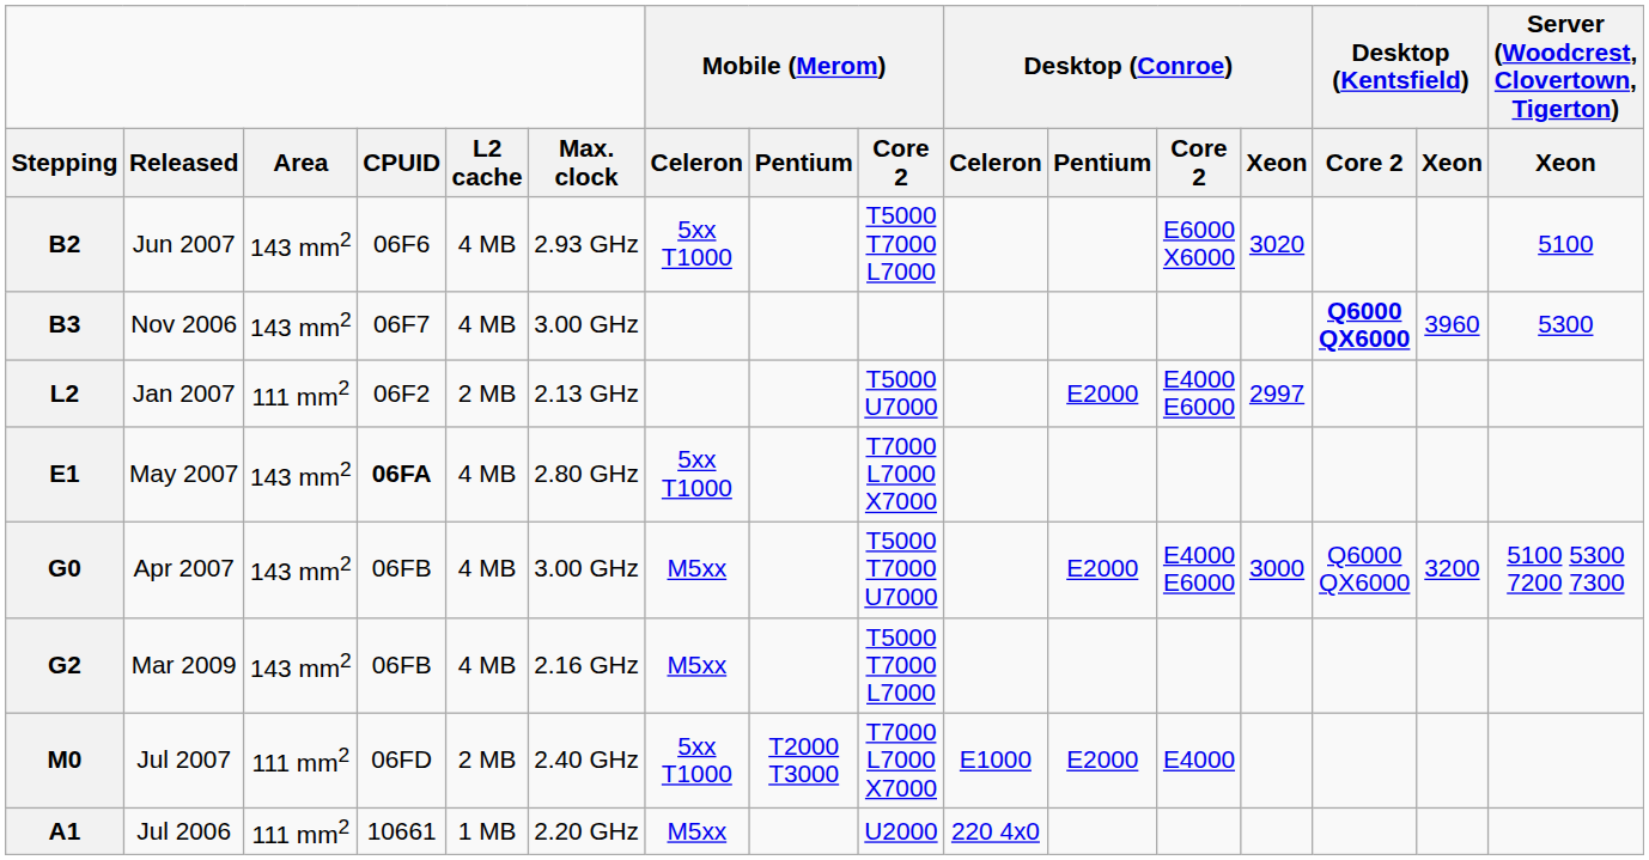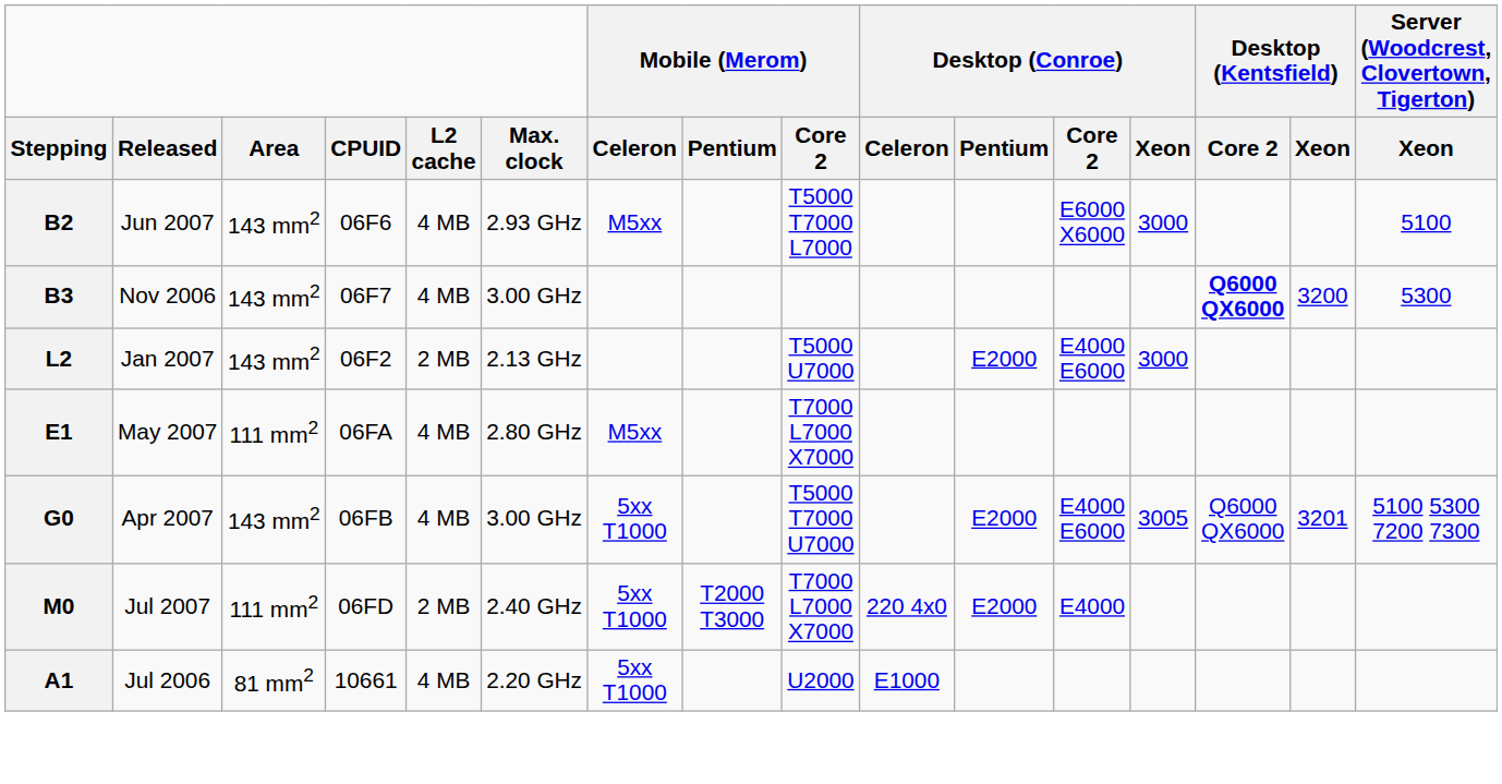 <table class="wikitable" style="font-size: 100%; text-align: center">
 <tr>
 <td colspan=6></td>
 <th colspan=3>Mobile (<a href='#'>Merom</a>)</th>
 <th colspan=4>Desktop (<a href='#'>Conroe</a>)</th>
 <th colspan=2>Desktop (<a href='#'>Kentsfield</a>)</th>
 <th>Server (<a href='#'>Woodcrest</a>, <a href='#'>Clovertown</a>, <a href='#'>Tigerton</a>)</th>
 </tr>
 <tr>
 <th>Stepping</th>
 <th>Released</th>
 <th>Area</th>
 <th>CPUID</th>
 <th>L2 cache</th>
 <th>Max. clock</th>
 <th>Celeron</th>
 <th>Pentium</th>
 <th>Core 2</th>
 <th>Celeron</th>
 <th>Pentium</th>
 <th>Core 2</th>
 <th>Xeon</th>
 <th>Core 2</th>
 <th>Xeon</th>
 <th>Xeon</th>
 </tr>
 <tr>
 <th>B2</th>
 <td>Jun 2007</td>
 <td>143 mm<sup>2</sup></td>
 <td>06F6</td>
 <td>4 MB</td>
 <td>2.93 GHz</td>
-<td><a href='#'>5xx</a> <a href='#'>T1000</a></td>
+<td><a href='#'>M5xx</a></td>
 <td></td>
 <td><a href='#'>T5000 T7000</a> <a href='#'>L7000</a></td>
 <td></td>
 <td></td>
 <td><a href='#'>E6000 X6000</a></td>
-<td><a href='#'>3020</a></td>
+<td><a href='#'>3000</a></td>
 <td></td>
 <td></td>
 <td><a href='#'>5100</a></td>
 </tr>
 <tr>
 <th>B3</th>
 <td>Nov 2006</td>
 <td>143 mm<sup>2</sup></td>
 <td>06F7</td>
 <td>4 MB</td>
 <td>3.00 GHz</td>
 <td></td>
 <td></td>
 <td></td>
 <td></td>
 <td></td>
 <td></td>
 <td></td>
 <td><strong><a href='#'>Q6000 QX6000</a></strong></td>
-<td><a href='#'>3960</a></td>
+<td><a href='#'>3200</a></td>
 <td><a href='#'>5300</a></td>
 </tr>
 <tr>
 <th>L2</th>
 <td>Jan 2007</td>
-<td>111 mm<sup>2</sup></td>
+<td>143 mm<sup>2</sup></td>
 <td>06F2</td>
 <td>2 MB</td>
 <td>2.13 GHz</td>
 <td></td>
 <td></td>
 <td><a href='#'>T5000</a> <a href='#'>U7000</a></td>
 <td></td>
 <td><a href='#'>E2000</a></td>
 <td><a href='#'>E4000</a> <a href='#'>E6000</a></td>
-<td><a href='#'>2997</a></td>
+<td><a href='#'>3000</a></td>
 <td></td>
 <td></td>
 <td></td>
 </tr>
 <tr>
 <th>E1</th>
 <td>May 2007</td>
-<td>143 mm<sup>2</sup></td>
-<td><strong>06FA</strong></td>
+<td>111 mm<sup>2</sup></td>
+<td>06FA</td>
 <td>4 MB</td>
 <td>2.80 GHz</td>
-<td><a href='#'>5xx</a> <a href='#'>T1000</a></td>
+<td><a href='#'>M5xx</a></td>
 <td></td>
 <td><a href='#'>T7000</a> <a href='#'>L7000</a> <a href='#'>X7000</a></td>
 <td></td>
 <td></td>
 <td></td>
 <td></td>
 <td></td>
 <td></td>
 <td></td>
 </tr>
 <tr>
 <th>G0</th>
 <td>Apr 2007</td>
 <td>143 mm<sup>2</sup></td>
 <td>06FB</td>
 <td>4 MB</td>
 <td>3.00 GHz</td>
-<td><a href='#'>M5xx</a></td>
+<td><a href='#'>5xx</a> <a href='#'>T1000</a></td>
 <td></td>
 <td><a href='#'>T5000 T7000</a> <a href='#'>U7000</a></td>
 <td></td>
 <td><a href='#'>E2000</a></td>
 <td><a href='#'>E4000</a> <a href='#'>E6000</a></td>
-<td><a href='#'>3000</a></td>
+<td><a href='#'>3005</a></td>
 <td><a href='#'>Q6000 QX6000</a></td>
-<td><a href='#'>3200</a></td>
+<td><a href='#'>3201</a></td>
 <td><a href='#'>5100</a> <a href='#'>5300</a> <a href='#'>7200</a> <a href='#'>7300</a></td>
-</tr>
-<tr>
-<th>G2</th>
-<td>Mar 2009</td>
-<td>143 mm<sup>2</sup></td>
-<td>06FB</td>
-<td>4 MB</td>
-<td>2.16 GHz</td>
-<td><a href='#'>M5xx</a></td>
-<td></td>
-<td><a href='#'>T5000</a> <a href='#'>T7000</a> <a href='#'>L7000</a></td>
-<td></td>
-<td></td>
-<td></td>
-<td></td>
-<td></td>
-<td></td>
-<td></td>
 </tr>
 <tr>
 <th>M0</th>
 <td>Jul 2007</td>
 <td>111 mm<sup>2</sup></td>
 <td>06FD</td>
 <td>2 MB</td>
 <td>2.40 GHz</td>
 <td><a href='#'>5xx</a> <a href='#'>T1000</a></td>
 <td><a href='#'>T2000 T3000</a></td>
 <td><a href='#'>T7000</a> <a href='#'>L7000</a> <a href='#'>X7000</a></td>
-<td><a href='#'>E1000</a></td>
+<td><a href='#'>220 4x0</a></td>
 <td><a href='#'>E2000</a></td>
 <td><a href='#'>E4000</a></td>
 <td></td>
 <td></td>
 <td></td>
 <td></td>
 </tr>
 <tr>
 <th>A1</th>
 <td>Jul 2006</td>
-<td>111 mm<sup>2</sup></td>
+<td>81 mm<sup>2</sup></td>
 <td>10661</td>
-<td>1 MB</td>
+<td>4 MB</td>
 <td>2.20 GHz</td>
-<td><a href='#'>M5xx</a></td>
+<td><a href='#'>5xx</a> <a href='#'>T1000</a></td>
 <td></td>
 <td><a href='#'>U2000</a></td>
-<td><a href='#'>220 4x0</a></td>
+<td><a href='#'>E1000</a></td>
 <td></td>
 <td></td>
 <td></td>
 <td></td>
 <td></td>
 <td></td>
 </tr>
 </table>
